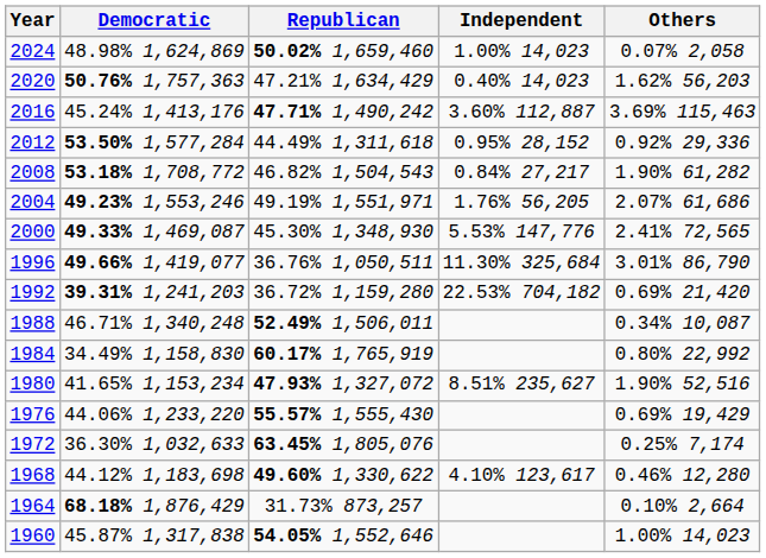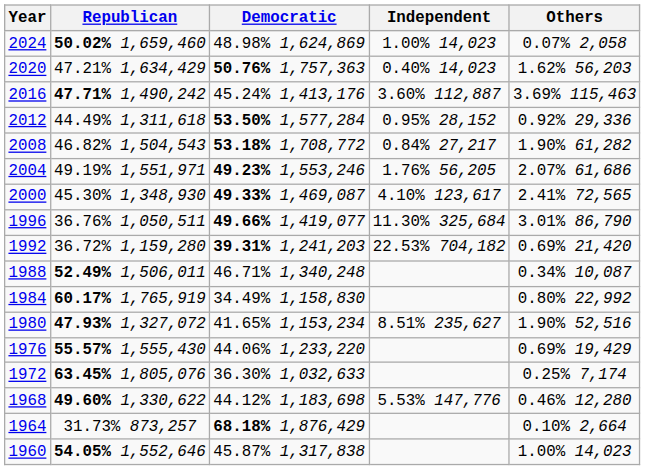 <table class="wikitable sortable" style="float:left; font-size:95%;">
 <tr style="background:lightgrey;">
 <th>Year</th>
+<th><a href='#'>Republican</a></th>
 <th><a href='#'>Democratic</a></th>
-<th><a href='#'>Republican</a></th>
 <th>Independent</th>
 <th>Others</th>
 </tr>
 <tr>
 <td style="text-align:center;" ><a href='#'>2024</a></td>
+<td style="text-align:center;" ><strong>50.02%</strong> <em>1,659,460</em></td>
 <td style="text-align:center;" >48.98% <em>1,624,869</em></td>
-<td style="text-align:center;" ><strong>50.02%</strong> <em>1,659,460</em></td>
 <td style="text-align:center;" >1.00% <em>14,023</em></td>
 <td style="text-align:center;" >0.07% <em>2,058</em></td>
 </tr>
 <tr>
 <td style="text-align:center;" ><a href='#'>2020</a></td>
+<td style="text-align:center;" >47.21% <em>1,634,429</em></td>
 <td style="text-align:center;" ><strong>50.76%</strong> <em>1,757,363</em></td>
-<td style="text-align:center;" >47.21% <em>1,634,429</em></td>
 <td style="text-align:center;" >0.40% <em>14,023</em></td>
 <td style="text-align:center;" >1.62% <em>56,203</em></td>
 </tr>
 <tr>
 <td style="text-align:center;" ><a href='#'>2016</a></td>
+<td style="text-align:center;" ><strong>47.71%</strong> <em>1,490,242</em></td>
 <td style="text-align:center;" >45.24% <em>1,413,176</em></td>
-<td style="text-align:center;" ><strong>47.71%</strong> <em>1,490,242</em></td>
 <td style="text-align:center;" >3.60% <em>112,887</em></td>
 <td style="text-align:center;" >3.69% <em>115,463</em></td>
 </tr>
 <tr>
 <td style="text-align:center;" ><a href='#'>2012</a></td>
+<td style="text-align:center;" >44.49% <em>1,311,618</em></td>
 <td style="text-align:center;" ><strong>53.50%</strong> <em>1,577,284</em></td>
-<td style="text-align:center;" >44.49% <em>1,311,618</em></td>
 <td style="text-align:center;" >0.95% <em>28,152</em></td>
 <td style="text-align:center;" >0.92% <em>29,336</em></td>
 </tr>
 <tr>
 <td style="text-align:center;" ><a href='#'>2008</a></td>
+<td style="text-align:center;" >46.82% <em>1,504,543</em></td>
 <td style="text-align:center;" ><strong>53.18%</strong> <em>1,708,772</em></td>
-<td style="text-align:center;" >46.82% <em>1,504,543</em></td>
 <td style="text-align:center;" >0.84% <em>27,217</em></td>
 <td style="text-align:center;" >1.90% <em>61,282</em></td>
 </tr>
 <tr>
 <td style="text-align:center;" ><a href='#'>2004</a></td>
+<td style="text-align:center;" >49.19% <em>1,551,971</em></td>
 <td style="text-align:center;" ><strong>49.23%</strong> <em>1,553,246</em></td>
-<td style="text-align:center;" >49.19% <em>1,551,971</em></td>
 <td style="text-align:center;" >1.76% <em>56,205</em></td>
 <td style="text-align:center;" >2.07% <em>61,686</em></td>
 </tr>
 <tr>
 <td style="text-align:center;" ><a href='#'>2000</a></td>
+<td style="text-align:center;" >45.30% <em>1,348,930</em></td>
 <td style="text-align:center;" ><strong>49.33%</strong> <em>1,469,087</em></td>
-<td style="text-align:center;" >45.30% <em>1,348,930</em></td>
-<td style="text-align:center;" >5.53% <em>147,776</em></td>
+<td style="text-align:center;" >4.10% <em>123,617</em></td>
 <td style="text-align:center;" >2.41% <em>72,565</em></td>
 </tr>
 <tr>
 <td style="text-align:center;" ><a href='#'>1996</a></td>
+<td style="text-align:center;" >36.76% <em>1,050,511</em></td>
 <td style="text-align:center;" ><strong>49.66%</strong> <em>1,419,077</em></td>
-<td style="text-align:center;" >36.76% <em>1,050,511</em></td>
 <td style="text-align:center;" >11.30% <em>325,684</em></td>
 <td style="text-align:center;" >3.01% <em>86,790</em></td>
 </tr>
 <tr>
 <td style="text-align:center;" ><a href='#'>1992</a></td>
+<td style="text-align:center;" >36.72% <em>1,159,280</em></td>
 <td style="text-align:center;" ><strong>39.31%</strong> <em>1,241,203</em></td>
-<td style="text-align:center;" >36.72% <em>1,159,280</em></td>
 <td style="text-align:center;" >22.53% <em>704,182</em></td>
 <td style="text-align:center;" >0.69% <em>21,420</em></td>
 </tr>
 <tr>
 <td style="text-align:center;" ><a href='#'>1988</a></td>
+<td style="text-align:center;" ><strong>52.49%</strong> <em>1,506,011</em></td>
 <td style="text-align:center;" >46.71% <em>1,340,248</em></td>
-<td style="text-align:center;" ><strong>52.49%</strong> <em>1,506,011</em></td>
 <td></td>
 <td style="text-align:center;" >0.34% <em>10,087</em></td>
 </tr>
 <tr>
 <td style="text-align:center;" ><a href='#'>1984</a></td>
+<td style="text-align:center;" ><strong>60.17%</strong> <em>1,765,919</em></td>
 <td style="text-align:center;" >34.49% <em>1,158,830</em></td>
-<td style="text-align:center;" ><strong>60.17%</strong> <em>1,765,919</em></td>
 <td></td>
 <td style="text-align:center;" >0.80% <em>22,992</em></td>
 </tr>
 <tr>
 <td style="text-align:center;" ><a href='#'>1980</a></td>
+<td style="text-align:center;" ><strong>47.93%</strong> <em>1,327,072</em></td>
 <td style="text-align:center;" >41.65% <em>1,153,234</em></td>
-<td style="text-align:center;" ><strong>47.93%</strong> <em>1,327,072</em></td>
 <td style="text-align:center;" >8.51% <em>235,627</em></td>
 <td style="text-align:center;" >1.90% <em>52,516</em></td>
 </tr>
 <tr>
 <td style="text-align:center;" ><a href='#'>1976</a></td>
+<td style="text-align:center;" ><strong>55.57%</strong> <em>1,555,430</em></td>
 <td style="text-align:center;" >44.06% <em>1,233,220</em></td>
-<td style="text-align:center;" ><strong>55.57%</strong> <em>1,555,430</em></td>
 <td></td>
 <td style="text-align:center;" >0.69% <em>19,429</em></td>
 </tr>
 <tr>
 <td style="text-align:center;" ><a href='#'>1972</a></td>
+<td style="text-align:center;" ><strong>63.45%</strong> <em>1,805,076</em></td>
 <td style="text-align:center;" >36.30% <em>1,032,633</em></td>
-<td style="text-align:center;" ><strong>63.45%</strong> <em>1,805,076</em></td>
 <td></td>
 <td style="text-align:center;" >0.25% <em>7,174</em></td>
 </tr>
 <tr>
 <td style="text-align:center;" ><a href='#'>1968</a></td>
+<td style="text-align:center;" ><strong>49.60%</strong> <em>1,330,622</em></td>
 <td style="text-align:center;" >44.12% <em>1,183,698</em></td>
-<td style="text-align:center;" ><strong>49.60%</strong> <em>1,330,622</em></td>
-<td style="text-align:center;" >4.10% <em>123,617</em></td>
+<td style="text-align:center;" >5.53% <em>147,776</em></td>
 <td style="text-align:center;" >0.46% <em>12,280</em></td>
 </tr>
 <tr>
 <td style="text-align:center;" ><a href='#'>1964</a></td>
+<td style="text-align:center;" >31.73% <em>873,257</em></td>
 <td style="text-align:center;" ><strong>68.18%</strong> <em>1,876,429</em></td>
-<td style="text-align:center;" >31.73% <em>873,257</em></td>
 <td></td>
 <td style="text-align:center;" >0.10% <em>2,664</em></td>
 </tr>
 <tr>
 <td style="text-align:center;" ><a href='#'>1960</a></td>
+<td style="text-align:center;" ><strong>54.05%</strong> <em>1,552,646</em></td>
 <td style="text-align:center;" >45.87% <em>1,317,838</em></td>
-<td style="text-align:center;" ><strong>54.05%</strong> <em>1,552,646</em></td>
 <td></td>
 <td style="text-align:center;" >1.00% <em>14,023</em></td>
 </tr>
 </table>
